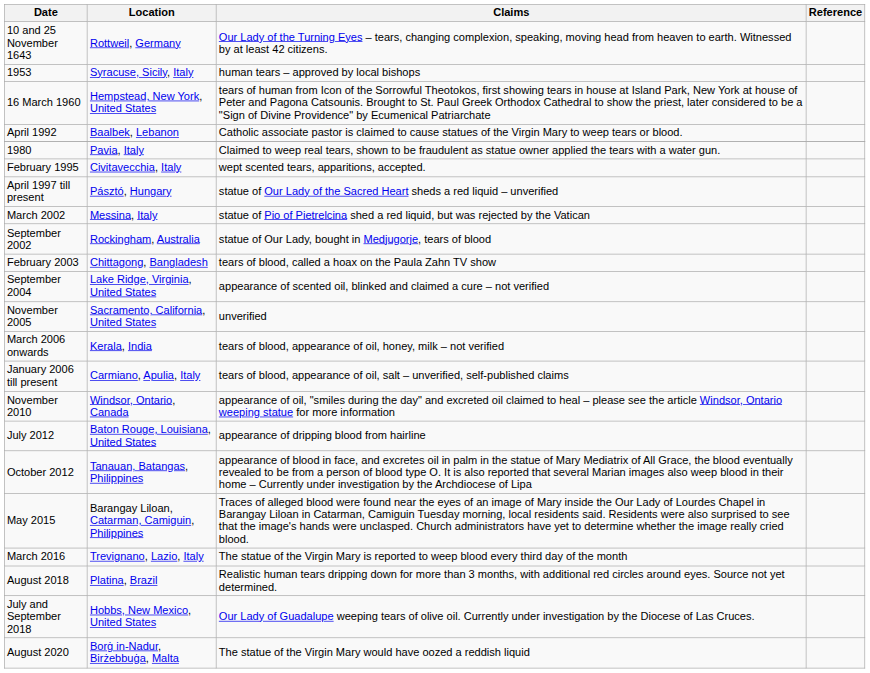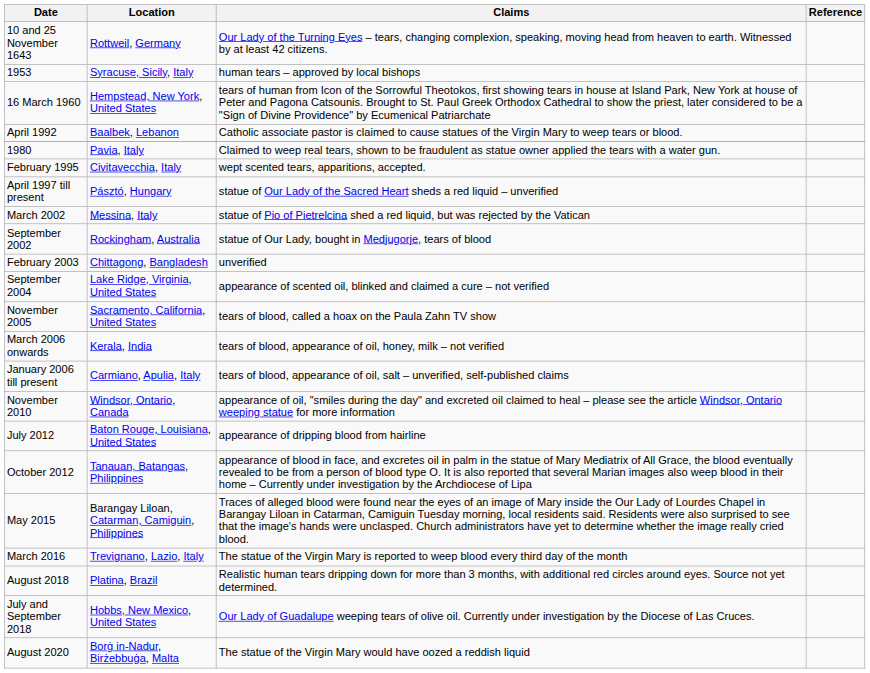 <table class="wikitable">
 <tr>
 <th>Date</th>
 <th>Location</th>
 <th>Claims</th>
 <th>Reference</th>
 </tr>
 <tr>
 <td>10 and 25 November 1643</td>
 <td><a href='#'>Rottweil</a>, <a href='#'>Germany</a></td>
 <td><a href='#'>Our Lady of the Turning Eyes</a> – tears, changing complexion, speaking, moving head from heaven to earth. Witnessed by at least 42 citizens.</td>
 <td></td>
 </tr>
 <tr>
 <td>1953</td>
 <td><a href='#'>Syracuse, Sicily</a>, <a href='#'>Italy</a></td>
 <td>human tears – approved by local bishops</td>
 <td></td>
 </tr>
 <tr>
 <td>16 March 1960</td>
 <td><a href='#'>Hempstead, New York</a>, <a href='#'>United States</a></td>
 <td>tears of human from Icon of the Sorrowful Theotokos, first showing tears in house at Island Park, New York at house of Peter and Pagona Catsounis. Brought to St. Paul Greek Orthodox Cathedral to show the priest, later considered to be a "Sign of Divine Providence" by Ecumenical Patriarchate</td>
 <td></td>
 </tr>
 <tr>
 <td>April 1992</td>
 <td><a href='#'>Baalbek</a>, <a href='#'>Lebanon</a></td>
 <td>Catholic associate pastor is claimed to cause statues of the Virgin Mary to weep tears or blood.</td>
 <td></td>
 </tr>
 <tr>
 </tr>
 <tr>
 <td>1980</td>
 <td><a href='#'>Pavia</a>, <a href='#'>Italy</a></td>
 <td>Claimed to weep real tears, shown to be fraudulent as statue owner applied the tears with a water gun.</td>
 <td></td>
 </tr>
 <tr>
 <td>February 1995</td>
 <td><a href='#'>Civitavecchia</a>, <a href='#'>Italy</a></td>
 <td>wept scented tears, apparitions, accepted.</td>
 <td></td>
 </tr>
 <tr>
 <td>April 1997 till present</td>
 <td><a href='#'>Pásztó</a>, <a href='#'>Hungary</a></td>
 <td>statue of <a href='#'>Our Lady of the Sacred Heart</a> sheds a red liquid – unverified</td>
 <td></td>
 </tr>
 <tr>
 <td>March 2002</td>
 <td><a href='#'>Messina</a>, <a href='#'>Italy</a></td>
 <td>statue of <a href='#'>Pio of Pietrelcina</a> shed a red liquid, but was rejected by the Vatican</td>
 <td></td>
 </tr>
 <tr>
 <td>September 2002</td>
 <td><a href='#'>Rockingham</a>, <a href='#'>Australia</a></td>
 <td>statue of Our Lady, bought in <a href='#'>Medjugorje</a>, tears of blood</td>
 <td></td>
 </tr>
 <tr>
 <td>February 2003</td>
 <td><a href='#'>Chittagong</a>, <a href='#'>Bangladesh</a></td>
-<td>tears of blood, called a hoax on the Paula Zahn TV show</td>
+<td>unverified</td>
 <td></td>
 </tr>
 <tr>
 <td>September 2004</td>
 <td><a href='#'>Lake Ridge, Virginia</a>, <a href='#'>United States</a></td>
 <td>appearance of scented oil, blinked and claimed a cure – not verified</td>
 <td></td>
 </tr>
 <tr>
 <td>November 2005</td>
 <td><a href='#'>Sacramento, California</a>, <a href='#'>United States</a></td>
-<td>unverified</td>
+<td>tears of blood, called a hoax on the Paula Zahn TV show</td>
 <td></td>
 </tr>
 <tr>
 <td>March 2006 onwards</td>
 <td><a href='#'>Kerala</a>, <a href='#'>India</a></td>
 <td>tears of blood, appearance of oil, honey, milk – not verified</td>
 <td></td>
 </tr>
 <tr>
 <td>January 2006 till present</td>
 <td><a href='#'>Carmiano</a>, <a href='#'>Apulia</a>, <a href='#'>Italy</a></td>
 <td>tears of blood, appearance of oil, salt – unverified, self-published claims</td>
 <td></td>
 </tr>
 <tr>
 <td>November 2010</td>
 <td><a href='#'>Windsor, Ontario</a>, <a href='#'>Canada</a></td>
 <td>appearance of oil, "smiles during the day" and excreted oil claimed to heal – please see the article <a href='#'>Windsor, Ontario weeping statue</a> for more information</td>
 <td></td>
 </tr>
 <tr>
 <td>July 2012</td>
 <td><a href='#'>Baton Rouge, Louisiana</a>, <a href='#'>United States</a></td>
 <td>appearance of dripping blood from hairline</td>
 <td></td>
 </tr>
 <tr>
 <td>October 2012</td>
 <td><a href='#'>Tanauan, Batangas</a>, <a href='#'>Philippines</a></td>
 <td>appearance of blood in face, and excretes oil in palm in the statue of Mary Mediatrix of All Grace, the blood eventually revealed to be from a person of blood type O. It is also reported that several Marian images also weep blood in their home – Currently under investigation by the Archdiocese of Lipa</td>
 <td></td>
 </tr>
 <tr>
 <td>May 2015</td>
 <td>Barangay Liloan, <a href='#'>Catarman, Camiguin</a>, <a href='#'>Philippines</a></td>
 <td>Traces of alleged blood were found near the eyes of an image of Mary inside the Our Lady of Lourdes Chapel in Barangay Liloan in Catarman, Camiguin Tuesday morning, local residents said. Residents were also surprised to see that the image's hands were unclasped. Church administrators have yet to determine whether the image really cried blood.</td>
 <td></td>
 </tr>
 <tr>
 <td>March 2016</td>
 <td><a href='#'>Trevignano</a>, <a href='#'>Lazio</a>, <a href='#'>Italy</a></td>
 <td>The statue of the Virgin Mary is reported to weep blood every third day of the month</td>
 <td></td>
 </tr>
 <tr>
 <td>August 2018</td>
 <td><a href='#'>Platina</a>, <a href='#'>Brazil</a></td>
 <td>Realistic human tears dripping down for more than 3 months, with additional red circles around eyes. Source not yet determined.</td>
 <td></td>
 </tr>
 <tr>
 <td>July and September 2018</td>
 <td><a href='#'>Hobbs, New Mexico</a>, <a href='#'>United States</a></td>
 <td><a href='#'>Our Lady of Guadalupe</a> weeping tears of olive oil. Currently under investigation by the Diocese of Las Cruces.</td>
 <td></td>
 </tr>
 <tr>
 <td>August 2020</td>
 <td><a href='#'>Borġ in-Nadur</a>, <a href='#'>Birżebbuġa</a>, <a href='#'>Malta</a></td>
 <td>The statue of the Virgin Mary would have oozed a reddish liquid</td>
 <td></td>
 </tr>
 </table>
